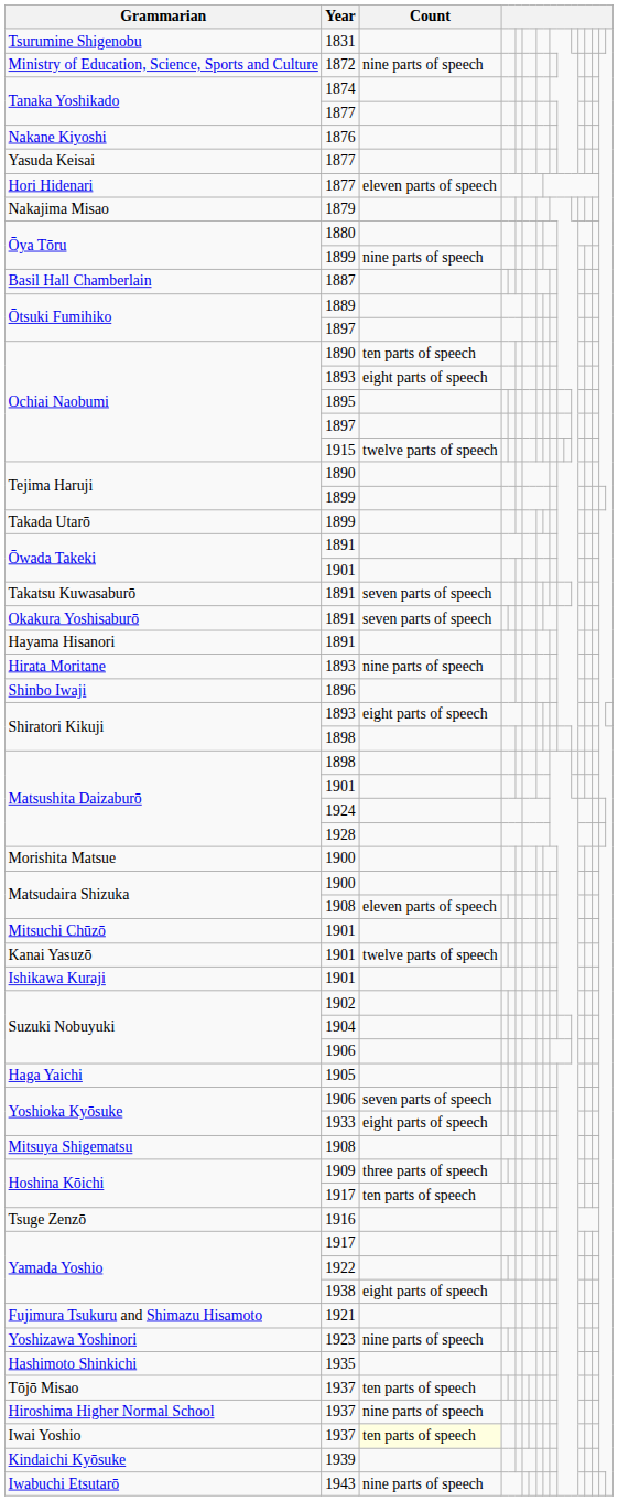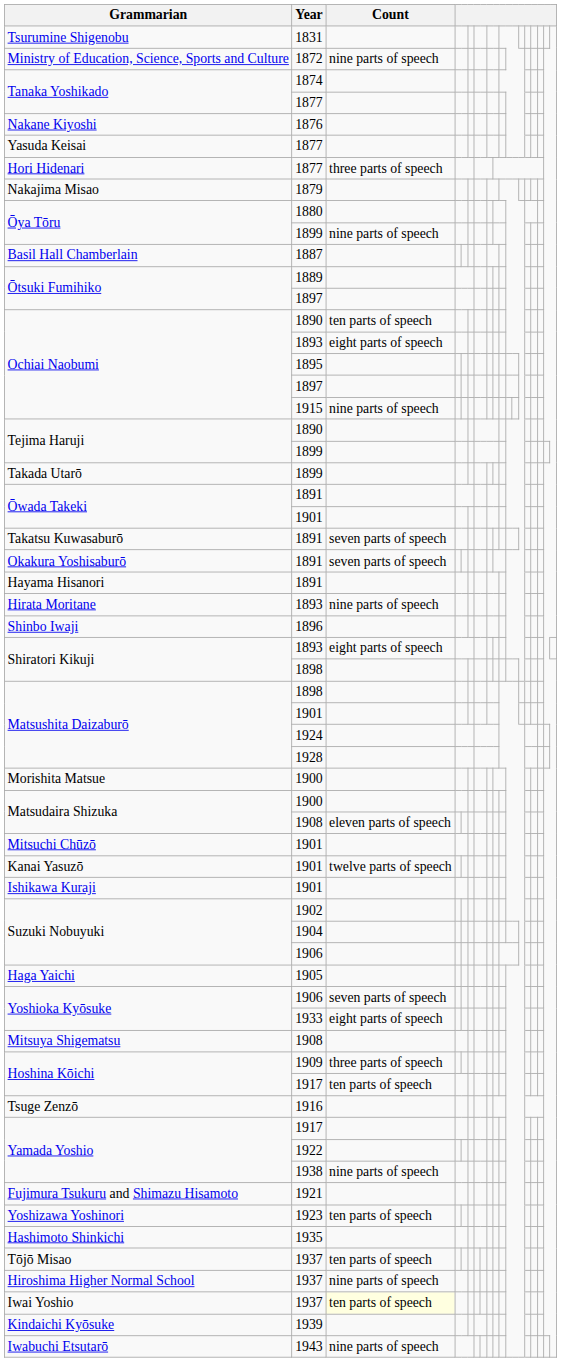 <table class="wikitable mw-collapsible mw-collapsed">
 <tr>
 <th>Grammarian</th>
 <th>Year</th>
 <th>Count</th>
 <th colspan=19></th>
 </tr>
 <tr>
 <td><a href='#'>Tsurumine Shigenobu</a></td>
 <td>1831</td>
 <td></td>
 <td colspan=2></td>
 <td></td>
 <td colspan=2></td>
 <td colspan=2></td>
 <td colspan=3 style=border-top:none;border-bottom:none></td>
 <td></td>
 <td></td>
 <td></td>
 <td></td>
 <td></td>
 </tr>
 <tr>
 <td><a href='#'>Ministry of Education, Science, Sports and Culture</a></td>
 <td>1872</td>
 <td>nine parts of speech</td>
 <td colspan=2></td>
 <td></td>
 <td colspan=2></td>
 <td colspan=2></td>
 <td></td>
 <td colspan=3 style=border-top:none;border-bottom:none></td>
 <td></td>
 <td></td>
 <td></td>
 </tr>
 <tr>
 <td rowspan=2><a href='#'>Tanaka Yoshikado</a></td>
 <td>1874</td>
 <td></td>
 <td colspan=2></td>
 <td></td>
 <td colspan=2></td>
 <td colspan=2></td>
 <td colspan=4 style=border-top:none;border-bottom:none></td>
 <td></td>
 <td></td>
 <td></td>
 </tr>
 <tr>
 <td>1877</td>
 <td></td>
 <td colspan=2></td>
 <td></td>
 <td colspan=2></td>
 <td colspan=2></td>
 <td></td>
 <td colspan=3 style=border-top:none;border-bottom:none></td>
 <td></td>
 <td></td>
 <td></td>
 </tr>
 <tr>
 <td><a href='#'>Nakane Kiyoshi</a></td>
 <td>1876</td>
 <td></td>
 <td colspan=2></td>
 <td></td>
 <td colspan=2></td>
 <td colspan=2></td>
 <td></td>
 <td colspan=3 style=border-top:none;border-bottom:none></td>
 <td></td>
 <td></td>
 <td></td>
 </tr>
 <tr>
 <td>Yasuda Keisai</td>
 <td>1877</td>
 <td></td>
 <td colspan=2></td>
 <td></td>
 <td colspan=2></td>
 <td colspan=2></td>
 <td></td>
 <td colspan=3 style=border-top:none;border-bottom:none></td>
 <td></td>
 <td></td>
 <td></td>
 </tr>
 <tr>
 <td><a href='#'>Hori Hidenari</a></td>
 <td>1877</td>
-<td>eleven parts of speech</td>
+<td>three parts of speech</td>
 <td colspan=3></td>
 <td colspan=3></td>
 <td colspan=8></td>
 </tr>
 <tr>
 <td>Nakajima Misao</td>
 <td>1879</td>
 <td></td>
 <td colspan=2></td>
 <td></td>
 <td colspan=2></td>
 <td colspan=2></td>
 <td colspan=3 style=border-top:none;border-bottom:none></td>
 <td></td>
 <td></td>
 <td></td>
 <td></td>
 </tr>
 <tr>
 <td rowspan=2><a href='#'>Ōya Tōru</a></td>
 <td>1880</td>
 <td></td>
 <td colspan=2></td>
 <td></td>
 <td colspan=2></td>
 <td></td>
 <td colspan=2></td>
 <td colspan=3 style=border-top:none;border-bottom:none></td>
 <td colspan=2></td>
 <td></td>
 </tr>
 <tr>
 <td>1899</td>
 <td>nine parts of speech</td>
 <td colspan=2></td>
 <td></td>
 <td colspan=2></td>
 <td></td>
 <td colspan=2></td>
 <td colspan=3 style=border-top:none;border-bottom:none></td>
 <td></td>
 <td></td>
 <td></td>
 </tr>
 <tr>
 <td><a href='#'>Basil Hall Chamberlain</a></td>
 <td>1887</td>
 <td></td>
 <td></td>
 <td></td>
 <td></td>
 <td colspan=2></td>
 <td colspan=2></td>
 <td></td>
 <td colspan=3 style=border-top:none;border-bottom:none></td>
 <td></td>
 <td></td>
 <td></td>
 </tr>
 <tr>
 <td rowspan=2><a href='#'>Ōtsuki Fumihiko</a></td>
 <td>1889</td>
 <td></td>
 <td colspan=3></td>
 <td colspan=2></td>
 <td></td>
 <td></td>
 <td></td>
 <td colspan=3 style=border-top:none;border-bottom:none></td>
 <td></td>
 <td></td>
 <td></td>
 </tr>
 <tr>
 <td>1897</td>
 <td></td>
 <td colspan=3></td>
 <td colspan=2></td>
 <td></td>
 <td></td>
 <td></td>
 <td colspan=3 style=border-top:none;border-bottom:none></td>
 <td></td>
 <td></td>
 <td></td>
 </tr>
 <tr>
 <td rowspan=5><a href='#'>Ochiai Naobumi</a></td>
 <td>1890</td>
 <td>ten parts of speech</td>
 <td colspan=2></td>
 <td></td>
 <td colspan=2></td>
 <td></td>
 <td></td>
 <td></td>
 <td colspan=3 style=border-top:none;border-bottom:none></td>
 <td></td>
 <td></td>
 <td></td>
 </tr>
 <tr>
 <td>1893</td>
 <td>eight parts of speech</td>
 <td colspan=2></td>
 <td></td>
 <td colspan=2></td>
 <td></td>
 <td></td>
 <td></td>
 <td colspan=3 style=border-top:none;border-bottom:none></td>
 <td></td>
 <td></td>
 <td></td>
 </tr>
 <tr>
 <td>1895</td>
 <td></td>
 <td></td>
 <td></td>
 <td></td>
 <td colspan=2></td>
 <td></td>
 <td></td>
 <td></td>
 <td colspan=2></td>
 <td style=border-top:none;border-bottom:none></td>
 <td></td>
 <td></td>
 <td></td>
 </tr>
 <tr>
 <td>1897</td>
 <td></td>
 <td></td>
 <td></td>
 <td></td>
 <td colspan=2></td>
 <td></td>
 <td></td>
 <td></td>
 <td colspan=2></td>
 <td style=border-top:none;border-bottom:none></td>
 <td></td>
 <td></td>
 <td></td>
 </tr>
 <tr>
 <td>1915</td>
-<td>twelve parts of speech</td>
+<td>nine parts of speech</td>
 <td></td>
 <td></td>
 <td></td>
 <td colspan=2></td>
 <td></td>
 <td></td>
 <td></td>
 <td></td>
 <td></td>
 <td style=border-top:none;border-bottom:none></td>
 <td></td>
 <td></td>
 <td></td>
 </tr>
 <tr>
 <td rowspan=2>Tejima Haruji</td>
 <td>1890</td>
 <td></td>
 <td colspan=2></td>
 <td></td>
 <td colspan=4></td>
 <td></td>
 <td colspan=3 style=border-top:none;border-bottom:none></td>
 <td></td>
 <td></td>
 <td></td>
 </tr>
 <tr>
 <td>1899</td>
 <td></td>
 <td colspan=2></td>
 <td></td>
 <td colspan=4></td>
 <td></td>
 <td colspan=3 style=border-top:none;border-bottom:none></td>
 <td></td>
 <td></td>
 <td></td>
 <td></td>
 </tr>
 <tr>
 <td>Takada Utarō</td>
 <td>1899</td>
 <td></td>
 <td colspan=2></td>
 <td></td>
 <td colspan=2></td>
 <td></td>
 <td></td>
 <td></td>
 <td colspan=3 style=border-top:none;border-bottom:none></td>
 <td></td>
 <td></td>
 <td></td>
 </tr>
 <tr>
 <td rowspan=2><a href='#'>Ōwada Takeki</a></td>
 <td>1891</td>
 <td></td>
 <td colspan=3></td>
 <td colspan=2></td>
 <td colspan=2></td>
 <td></td>
 <td colspan=3 style=border-top:none;border-bottom:none></td>
 <td></td>
 <td></td>
 <td></td>
 </tr>
 <tr>
 <td>1901</td>
 <td></td>
 <td colspan=2></td>
 <td></td>
 <td colspan=2></td>
 <td colspan=2></td>
 <td></td>
 <td colspan=3 style=border-top:none;border-bottom:none></td>
 <td></td>
 <td></td>
 <td></td>
 </tr>
 <tr>
 <td>Takatsu Kuwasaburō</td>
 <td>1891</td>
 <td>seven parts of speech</td>
 <td colspan=2></td>
 <td></td>
 <td colspan=2></td>
 <td></td>
 <td></td>
 <td></td>
 <td colspan=2></td>
 <td style=border-top:none;border-bottom:none></td>
 <td></td>
 <td></td>
 <td></td>
 </tr>
 <tr>
 <td><a href='#'>Okakura Yoshisaburō</a></td>
 <td>1891</td>
 <td>seven parts of speech</td>
 <td></td>
 <td></td>
 <td></td>
 <td colspan=2></td>
 <td></td>
 <td colspan=2></td>
 <td colspan=3 style=border-top:none;border-bottom:none></td>
 <td></td>
 <td></td>
 <td></td>
 </tr>
 <tr>
 <td>Hayama Hisanori</td>
 <td>1891</td>
 <td></td>
 <td colspan=2></td>
 <td></td>
 <td colspan=2></td>
 <td colspan=2></td>
 <td></td>
 <td colspan=3 style=border-top:none;border-bottom:none></td>
 <td></td>
 <td></td>
 <td></td>
 </tr>
 <tr>
 <td><a href='#'>Hirata Moritane</a></td>
 <td>1893</td>
 <td>nine parts of speech</td>
 <td colspan=2></td>
 <td></td>
 <td colspan=2></td>
 <td colspan=2></td>
 <td></td>
 <td colspan=3 style=border-top:none;border-bottom:none></td>
 <td></td>
 <td></td>
 <td></td>
 </tr>
 <tr>
 <td><a href='#'>Shinbo Iwaji</a></td>
 <td>1896</td>
 <td></td>
 <td colspan=2></td>
 <td></td>
 <td colspan=2></td>
 <td colspan=2></td>
 <td></td>
 <td colspan=3 style=border-top:none;border-bottom:none></td>
 <td></td>
 <td></td>
 <td></td>
 </tr>
 <tr>
 <td rowspan=2>Shiratori Kikuji</td>
 <td>1893</td>
 <td>eight parts of speech</td>
 <td colspan=3></td>
 <td colspan=2></td>
 <td></td>
 <td></td>
 <td></td>
 <td colspan=3 style=border-top:none;border-bottom:none></td>
 <td></td>
 <td></td>
 <td></td>
 <td style=border-top:none;border-bottom:none></td>
 <td></td>
 </tr>
 <tr>
 <td>1898</td>
 <td></td>
 <td colspan=2></td>
 <td></td>
 <td colspan=2></td>
 <td></td>
 <td></td>
 <td></td>
 <td colspan=2></td>
 <td style=border-top:none;border-bottom:none></td>
 <td></td>
 <td></td>
 <td></td>
 </tr>
 <tr>
 <td rowspan=4><a href='#'>Matsushita Daizaburō</a></td>
 <td>1898</td>
 <td></td>
 <td colspan=2></td>
 <td></td>
 <td colspan=2></td>
 <td colspan=2></td>
 <td colspan=3 style=border-top:none;border-bottom:none></td>
 <td></td>
 <td></td>
 <td></td>
 <td></td>
 </tr>
 <tr>
 <td>1901</td>
 <td></td>
 <td colspan=2></td>
 <td></td>
 <td colspan=2></td>
 <td colspan=2></td>
 <td colspan=3 style=border-top:none;border-bottom:none></td>
 <td></td>
 <td></td>
 <td></td>
 <td></td>
 </tr>
 <tr>
 <td>1924</td>
 <td></td>
 <td colspan=3></td>
 <td colspan=4></td>
 <td colspan=4 style=border-top:none;border-bottom:none></td>
 <td colspan=2></td>
 <td></td>
 <td></td>
 </tr>
 <tr>
 <td>1928</td>
 <td></td>
 <td colspan=3></td>
 <td colspan=4></td>
 <td colspan=4 style=border-top:none;border-bottom:none></td>
 <td colspan=2></td>
 <td></td>
 <td></td>
 </tr>
 <tr>
 <td>Morishita Matsue</td>
 <td>1900</td>
 <td></td>
 <td colspan=2></td>
 <td></td>
 <td colspan=2></td>
 <td></td>
 <td colspan=2></td>
 <td colspan=3 style=border-top:none;border-bottom:none></td>
 <td></td>
 <td></td>
 <td></td>
 </tr>
 <tr>
 <td rowspan=2>Matsudaira Shizuka</td>
 <td>1900</td>
 <td></td>
 <td colspan=2></td>
 <td></td>
 <td colspan=2></td>
 <td></td>
 <td></td>
 <td></td>
 <td colspan=3 style=border-top:none;border-bottom:none></td>
 <td></td>
 <td></td>
 <td></td>
 </tr>
 <tr>
 <td>1908</td>
 <td>eleven parts of speech</td>
 <td></td>
 <td></td>
 <td></td>
 <td colspan=2></td>
 <td></td>
 <td></td>
 <td></td>
 <td colspan=3 style=border-top:none;border-bottom:none></td>
 <td></td>
 <td></td>
 <td></td>
 </tr>
 <tr>
 <td><a href='#'>Mitsuchi Chūzō</a></td>
 <td>1901</td>
 <td></td>
 <td colspan=2></td>
 <td></td>
 <td colspan=2></td>
 <td></td>
 <td></td>
 <td></td>
 <td colspan=3 style=border-top:none;border-bottom:none></td>
 <td></td>
 <td></td>
 <td></td>
 </tr>
 <tr>
 <td>Kanai Yasuzō</td>
 <td>1901</td>
 <td>twelve parts of speech</td>
 <td></td>
 <td></td>
 <td></td>
 <td colspan=2></td>
 <td></td>
 <td></td>
 <td></td>
 <td colspan=3 style=border-top:none;border-bottom:none></td>
 <td></td>
 <td></td>
 <td></td>
 </tr>
 <tr>
 <td><a href='#'>Ishikawa Kuraji</a></td>
 <td>1901</td>
 <td></td>
 <td colspan=2></td>
 <td></td>
 <td colspan=2></td>
 <td></td>
 <td></td>
 <td></td>
 <td colspan=3 style=border-top:none;border-bottom:none></td>
 <td></td>
 <td></td>
 <td></td>
 </tr>
 <tr>
 <td rowspan=3>Suzuki Nobuyuki</td>
 <td>1902</td>
 <td></td>
 <td></td>
 <td></td>
 <td></td>
 <td colspan=2></td>
 <td></td>
 <td></td>
 <td></td>
 <td colspan=3 style=border-top:none;border-bottom:none></td>
 <td></td>
 <td></td>
 <td></td>
 </tr>
 <tr>
 <td>1904</td>
 <td></td>
 <td></td>
 <td></td>
 <td></td>
 <td colspan=2></td>
 <td></td>
 <td></td>
 <td></td>
 <td colspan=2></td>
 <td style=border-top:none;border-bottom:none></td>
 <td></td>
 <td></td>
 <td></td>
 </tr>
 <tr>
 <td>1906</td>
 <td></td>
 <td></td>
 <td></td>
 <td></td>
 <td colspan=2></td>
 <td></td>
 <td></td>
 <td colspan=3></td>
 <td style=border-top:none;border-bottom:none></td>
 <td></td>
 <td></td>
 <td></td>
 </tr>
 <tr>
 <td><a href='#'>Haga Yaichi</a></td>
 <td>1905</td>
 <td></td>
 <td></td>
 <td></td>
 <td></td>
 <td colspan=2></td>
 <td></td>
 <td></td>
 <td></td>
 <td colspan=3 style=border-top:none;border-bottom:none></td>
 <td></td>
 <td></td>
 <td></td>
 </tr>
 <tr>
 <td rowspan=2><a href='#'>Yoshioka Kyōsuke</a></td>
 <td>1906</td>
 <td>seven parts of speech</td>
 <td></td>
 <td></td>
 <td></td>
 <td colspan=2></td>
 <td></td>
 <td></td>
 <td></td>
 <td colspan=3 style=border-top:none;border-bottom:none></td>
 <td></td>
 <td></td>
 <td></td>
 </tr>
 <tr>
 <td>1933</td>
 <td>eight parts of speech</td>
 <td></td>
 <td></td>
 <td></td>
 <td colspan=2></td>
 <td></td>
 <td></td>
 <td></td>
 <td colspan=3 style=border-top:none;border-bottom:none></td>
 <td></td>
 <td></td>
 <td></td>
 </tr>
 <tr>
 <td><a href='#'>Mitsuya Shigematsu</a></td>
 <td>1908</td>
 <td></td>
 <td colspan=2></td>
 <td></td>
 <td colspan=2></td>
 <td></td>
 <td></td>
 <td></td>
 <td colspan=3 style=border-top:none;border-bottom:none></td>
 <td></td>
 <td></td>
 <td></td>
 </tr>
 <tr>
 <td rowspan=2><a href='#'>Hoshina Kōichi</a></td>
 <td>1909</td>
 <td>three parts of speech</td>
 <td></td>
 <td></td>
 <td></td>
 <td colspan=2></td>
 <td></td>
 <td></td>
 <td></td>
 <td colspan=3 style=border-top:none;border-bottom:none></td>
 <td></td>
 <td></td>
 <td></td>
 </tr>
 <tr>
 <td>1917</td>
 <td>ten parts of speech</td>
 <td colspan=2></td>
 <td></td>
 <td colspan=2></td>
 <td></td>
 <td></td>
 <td></td>
 <td colspan=3 style=border-top:none;border-bottom:none></td>
 <td></td>
 <td></td>
 <td></td>
 </tr>
 <tr>
 <td>Tsuge Zenzō</td>
 <td>1916</td>
 <td></td>
 <td colspan=2></td>
 <td></td>
 <td colspan=2></td>
 <td></td>
 <td colspan=2></td>
 <td colspan=3 style=border-top:none;border-bottom:none></td>
 <td colspan=3></td>
 </tr>
 <tr>
 <td rowspan=3><a href='#'>Yamada Yoshio</a></td>
 <td>1917</td>
 <td></td>
 <td colspan=2></td>
 <td></td>
 <td colspan=2></td>
 <td></td>
 <td></td>
 <td></td>
 <td colspan=3 style=border-top:none;border-bottom:none></td>
 <td></td>
 <td></td>
 <td></td>
 </tr>
 <tr>
 <td>1922</td>
 <td></td>
 <td></td>
 <td></td>
 <td></td>
 <td colspan=2></td>
 <td></td>
 <td></td>
 <td></td>
 <td colspan=3 style=border-top:none;border-bottom:none></td>
 <td></td>
 <td></td>
 <td></td>
 </tr>
 <tr>
 <td>1938</td>
-<td>eight parts of speech</td>
+<td>nine parts of speech</td>
 <td colspan=2></td>
 <td></td>
 <td colspan=2></td>
 <td></td>
 <td></td>
 <td></td>
 <td colspan=3 style=border-top:none;border-bottom:none></td>
 <td></td>
 <td></td>
 <td></td>
 </tr>
 <tr>
 <td><a href='#'>Fujimura Tsukuru</a> and <a href='#'>Shimazu Hisamoto</a></td>
 <td>1921</td>
 <td></td>
 <td colspan=2></td>
 <td></td>
 <td colspan=2></td>
 <td></td>
 <td></td>
 <td></td>
 <td colspan=3 style=border-top:none;border-bottom:none></td>
 <td></td>
 <td></td>
 <td></td>
 </tr>
 <tr>
 <td><a href='#'>Yoshizawa Yoshinori</a></td>
 <td>1923</td>
-<td>nine parts of speech</td>
+<td>ten parts of speech</td>
 <td></td>
 <td></td>
 <td></td>
 <td colspan=2></td>
 <td></td>
 <td></td>
 <td></td>
 <td colspan=3 style=border-top:none;border-bottom:none></td>
 <td></td>
 <td></td>
 <td></td>
 </tr>
 <tr>
 <td><a href='#'>Hashimoto Shinkichi</a></td>
 <td>1935</td>
 <td></td>
 <td colspan=2></td>
 <td></td>
 <td colspan=2></td>
 <td></td>
 <td></td>
 <td></td>
 <td colspan=3 style=border-top:none;border-bottom:none></td>
 <td></td>
 <td></td>
 <td></td>
 </tr>
 <tr>
 <td>Tōjō Misao</td>
 <td>1937</td>
 <td>ten parts of speech</td>
 <td></td>
 <td></td>
 <td></td>
 <td></td>
 <td></td>
 <td></td>
 <td></td>
 <td></td>
 <td colspan=3 style=border-top:none;border-bottom:none></td>
 <td></td>
 <td></td>
 <td></td>
 </tr>
 <tr>
 <td><a href='#'>Hiroshima Higher Normal School</a></td>
 <td>1937</td>
 <td>nine parts of speech</td>
 <td colspan=2></td>
 <td></td>
 <td></td>
 <td></td>
 <td></td>
 <td></td>
 <td></td>
 <td colspan=3 style=border-top:none;border-bottom:none></td>
 <td></td>
 <td></td>
 <td></td>
 </tr>
 <tr>
 <td>Iwai Yoshio</td>
 <td>1937</td>
 <td style="background: lightyellow;">ten parts of speech</td>
 <td colspan=2></td>
 <td></td>
 <td></td>
 <td></td>
 <td></td>
 <td></td>
 <td></td>
 <td colspan=3 style=border-top:none;border-bottom:none></td>
 <td></td>
 <td></td>
 <td></td>
 </tr>
 <tr>
 <td><a href='#'>Kindaichi Kyōsuke</a></td>
 <td>1939</td>
 <td></td>
 <td colspan=2></td>
 <td></td>
 <td colspan=2></td>
 <td></td>
 <td></td>
 <td></td>
 <td colspan=3 style=border-top:none;border-bottom:none></td>
 <td></td>
 <td></td>
 <td></td>
 </tr>
 <tr>
 <td><a href='#'>Iwabuchi Etsutarō</a></td>
 <td>1943</td>
 <td>nine parts of speech</td>
 <td colspan=3></td>
 <td></td>
 <td></td>
 <td></td>
 <td></td>
 <td></td>
 <td colspan=3 style=border-top:none;border-bottom:none></td>
 <td></td>
 <td></td>
 <td></td>
 <td></td>
 </tr>
 </table>
